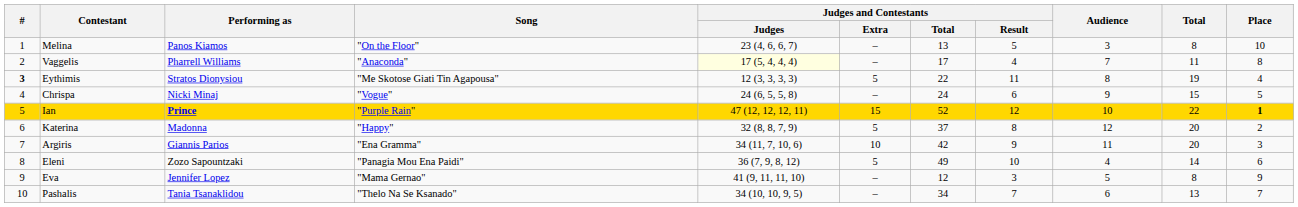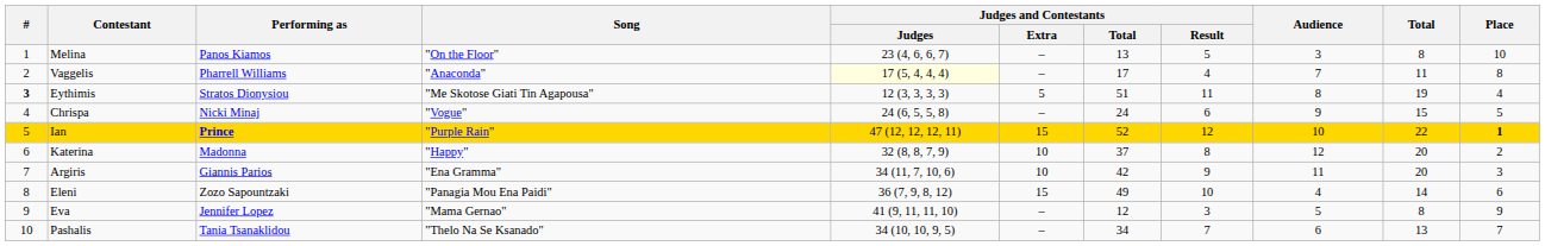 <table class="sortable wikitable" style="text-align:center;" width="100%">
 <tr>
 <th rowspan="2">#</th>
 <th rowspan="2">Contestant</th>
 <th rowspan="2">Performing as</th>
 <th rowspan="2">Song</th>
 <th colspan="4">Judges and Contestants</th>
 <th rowspan="2">Audience</th>
 <th rowspan="2">Total</th>
 <th rowspan="2">Place</th>
 </tr>
 <tr>
 <th width="11%">Judges</th>
 <th>Extra</th>
 <th>Total</th>
 <th>Result</th>
 </tr>
 <tr>
 <td>1</td>
 <td align="left">Melina</td>
 <td align="left"><a href='#'>Panos Kiamos</a></td>
 <td align="left">"<a href='#'>On the Floor</a>"</td>
 <td>23 (4, 6, 6, 7)</td>
 <td>–</td>
 <td>13</td>
 <td>5</td>
 <td>3</td>
 <td>8</td>
 <td>10</td>
 </tr>
 <tr>
 <td>2</td>
 <td align="left">Vaggelis</td>
 <td align="left"><a href='#'>Pharrell Williams</a></td>
 <td align="left">"<a href='#'>Anaconda</a>"</td>
 <td style="background: lightyellow;">17 (5, 4, 4, 4)</td>
 <td>–</td>
 <td>17</td>
 <td>4</td>
 <td>7</td>
 <td>11</td>
 <td>8</td>
 </tr>
 <tr>
 <td><strong>3</strong></td>
 <td align="left">Eythimis</td>
 <td align="left"><a href='#'>Stratos Dionysiou</a></td>
 <td align="left">"Me Skotose Giati Tin Agapousa"</td>
 <td>12 (3, 3, 3, 3)</td>
 <td>5</td>
-<td>22</td>
+<td>51</td>
 <td>11</td>
 <td>8</td>
 <td>19</td>
 <td>4</td>
 </tr>
 <tr>
 <td>4</td>
 <td align="left">Chrispa</td>
 <td align="left"><a href='#'>Nicki Minaj</a></td>
 <td align="left">"<a href='#'>Vogue</a>"</td>
 <td>24 (6, 5, 5, 8)</td>
 <td>–</td>
 <td>24</td>
 <td>6</td>
 <td>9</td>
 <td>15</td>
 <td>5</td>
 </tr>
 <tr bgcolor="gold">
 <td>5</td>
 <td align="left">Ian</td>
 <td align="left"><strong><a href='#'>Prince</a></strong></td>
 <td align="left">"<a href='#'>Purple Rain</a>"</td>
 <td>47 (12, 12, 12, 11)</td>
 <td>15</td>
 <td>52</td>
 <td>12</td>
 <td>10</td>
 <td>22</td>
 <td><strong>1</strong></td>
 </tr>
 <tr>
 <td>6</td>
 <td align="left">Katerina</td>
 <td align="left"><a href='#'>Madonna</a></td>
 <td align="left">"<a href='#'>Happy</a>"</td>
 <td>32 (8, 8, 7, 9)</td>
-<td>5</td>
+<td>10</td>
 <td>37</td>
 <td>8</td>
 <td>12</td>
 <td>20</td>
 <td>2</td>
 </tr>
 <tr>
 <td>7</td>
 <td align="left">Argiris</td>
 <td align="left"><a href='#'>Giannis Parios</a></td>
 <td align="left">"Ena Gramma"</td>
 <td>34 (11, 7, 10, 6)</td>
 <td>10</td>
 <td>42</td>
 <td>9</td>
 <td>11</td>
 <td>20</td>
 <td>3</td>
 </tr>
 <tr>
 <td>8</td>
 <td align="left">Eleni</td>
 <td align="left">Zozo Sapountzaki</td>
 <td align="left">"Panagia Mou Ena Paidi"</td>
 <td>36 (7, 9, 8, 12)</td>
-<td>5</td>
+<td>15</td>
 <td>49</td>
 <td>10</td>
 <td>4</td>
 <td>14</td>
 <td>6</td>
 </tr>
 <tr>
 <td>9</td>
 <td align="left">Eva</td>
 <td align="left"><a href='#'>Jennifer Lopez</a></td>
 <td align="left">"Mama Gernao"</td>
 <td>41 (9, 11, 11, 10)</td>
 <td>–</td>
 <td>12</td>
 <td>3</td>
 <td>5</td>
 <td>8</td>
 <td>9</td>
 </tr>
 <tr>
 <td>10</td>
 <td align="left">Pashalis</td>
 <td align="left"><a href='#'>Tania Tsanaklidou</a></td>
 <td align="left">"Thelo Na Se Ksanado"</td>
 <td>34 (10, 10, 9, 5)</td>
 <td>–</td>
 <td>34</td>
 <td>7</td>
 <td>6</td>
 <td>13</td>
 <td>7</td>
 </tr>
 </table>
